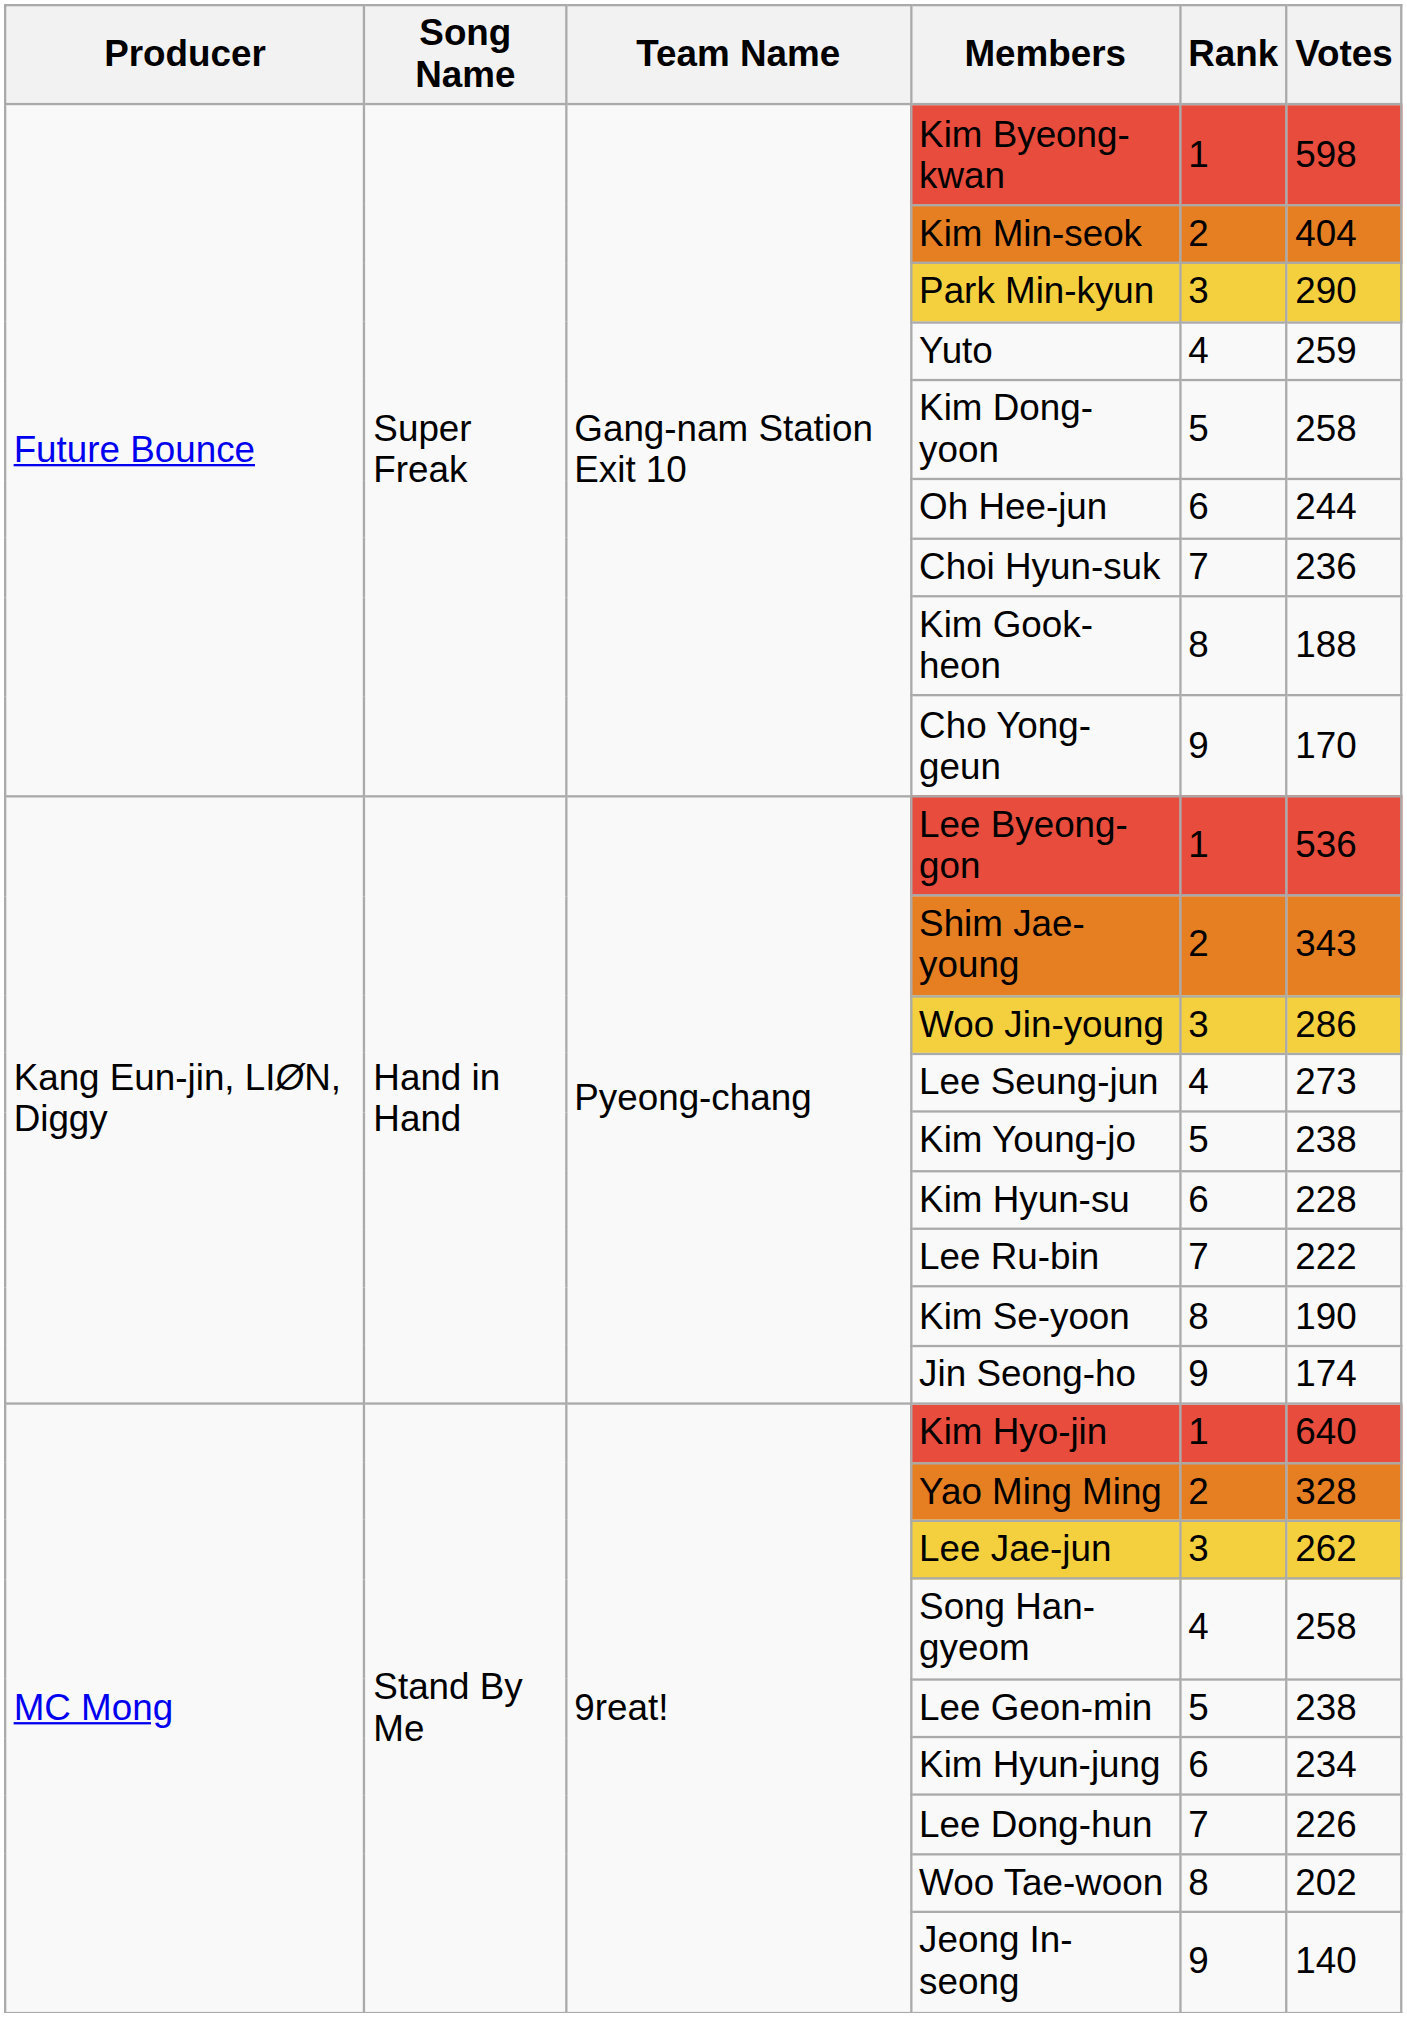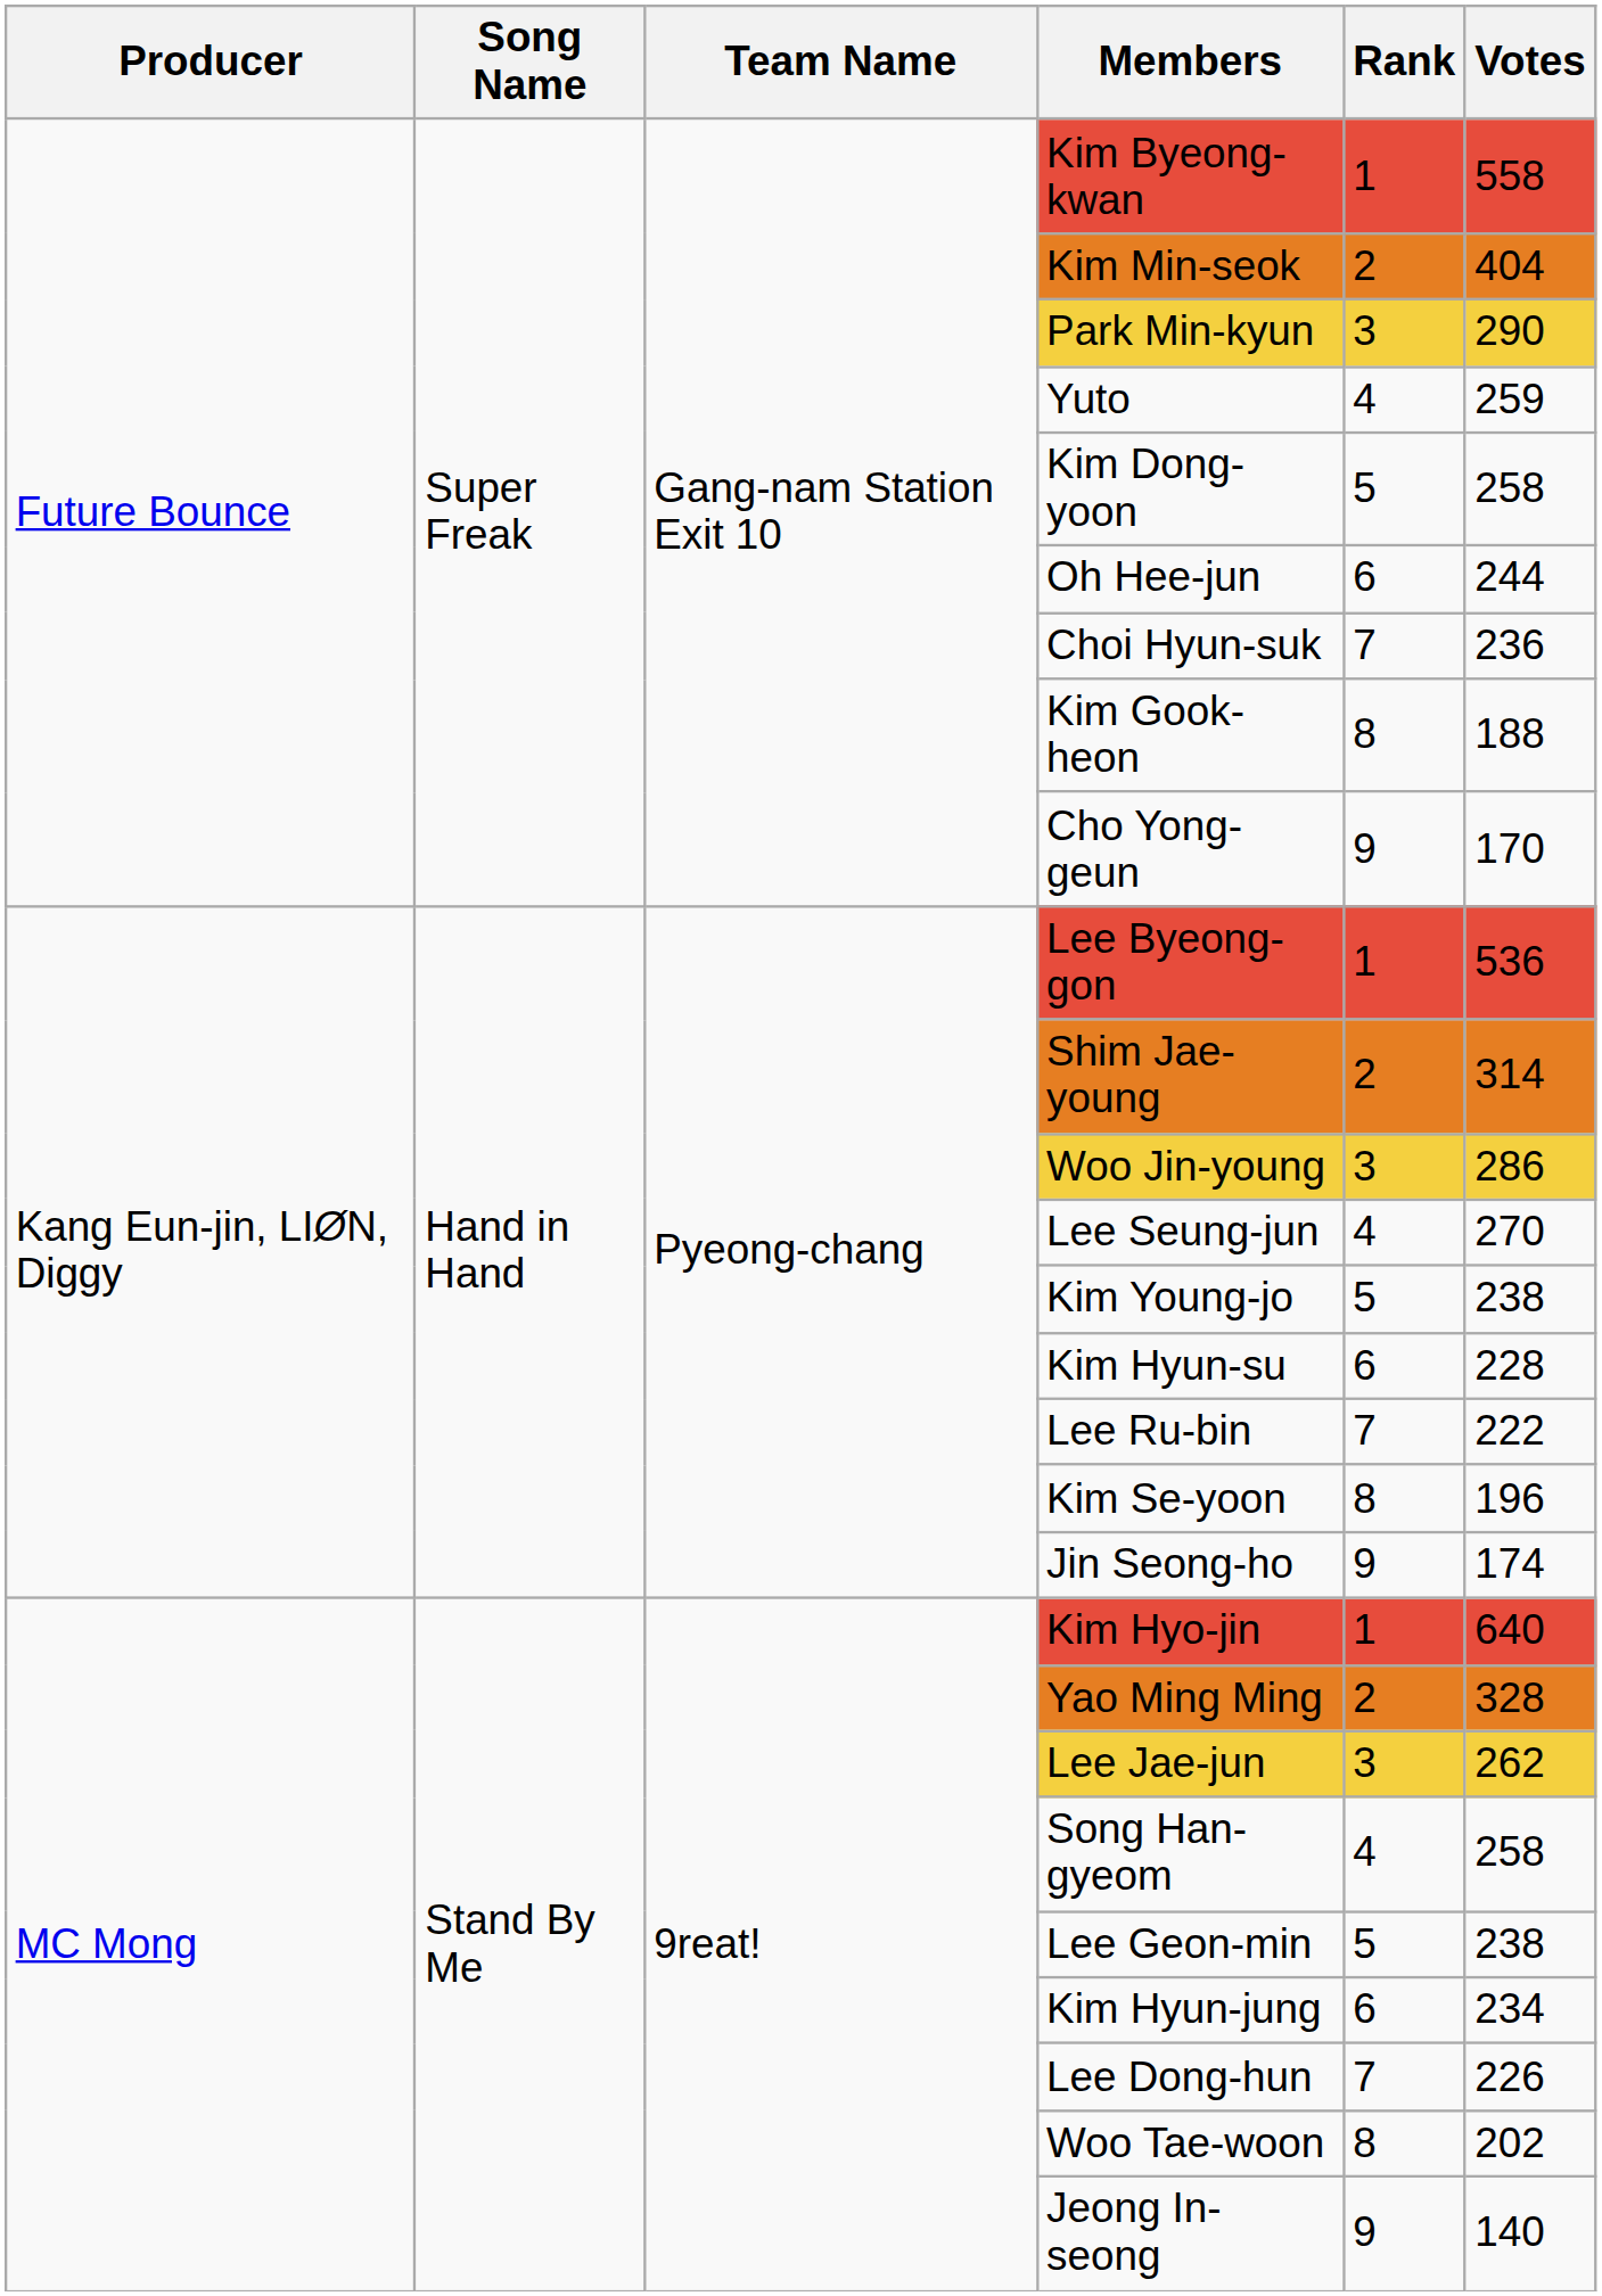 <table class="wikitable sortable">
 <tr>
 <th>Producer</th>
 <th>Song Name</th>
 <th>Team Name</th>
 <th>Members</th>
 <th>Rank</th>
 <th>Votes</th>
 </tr>
 <tr>
 <td rowspan="9"><a href='#'>Future Bounce</a></td>
 <td rowspan="9">Super Freak</td>
 <td rowspan="9">Gang-nam Station Exit 10</td>
 <td style="background:#e74c3c">Kim Byeong-kwan</td>
 <td style="background:#e74c3c">1</td>
-<td style="background:#e74c3c">598</td>
+<td style="background:#e74c3c">558</td>
 </tr>
 <tr>
 <td style="background:#e67e22">Kim Min-seok</td>
 <td style="background:#e67e22">2</td>
 <td style="background:#e67e22">404</td>
 </tr>
 <tr>
 <td style="background:#f4d03f">Park Min-kyun</td>
 <td style="background:#f4d03f">3</td>
 <td style="background:#f4d03f">290</td>
 </tr>
 <tr>
 <td>Yuto</td>
 <td>4</td>
 <td>259</td>
 </tr>
 <tr>
 <td>Kim Dong-yoon</td>
 <td>5</td>
 <td>258</td>
 </tr>
 <tr>
 <td>Oh Hee-jun</td>
 <td>6</td>
 <td>244</td>
 </tr>
 <tr>
 <td>Choi Hyun-suk</td>
 <td>7</td>
 <td>236</td>
 </tr>
 <tr>
 <td>Kim Gook-heon</td>
 <td>8</td>
 <td>188</td>
 </tr>
 <tr>
 <td>Cho Yong-geun</td>
 <td>9</td>
 <td>170</td>
 </tr>
 <tr>
 <td rowspan="9">Kang Eun-jin, LI<em>Ø</em>N, Diggy</td>
 <td rowspan="9">Hand in Hand</td>
 <td rowspan="9">Pyeong-chang</td>
 <td style="background:#e74c3c">Lee Byeong-gon</td>
 <td style="background:#e74c3c">1</td>
 <td style="background:#e74c3c">536</td>
 </tr>
 <tr>
 <td style="background:#e67e22">Shim Jae-young</td>
 <td style="background:#e67e22">2</td>
-<td style="background:#e67e22">343</td>
+<td style="background:#e67e22">314</td>
 </tr>
 <tr>
 <td style="background:#f4d03f">Woo Jin-young</td>
 <td style="background:#f4d03f">3</td>
 <td style="background:#f4d03f">286</td>
 </tr>
 <tr>
 <td>Lee Seung-jun</td>
 <td>4</td>
-<td>273</td>
+<td>270</td>
 </tr>
 <tr>
 <td>Kim Young-jo</td>
 <td>5</td>
 <td>238</td>
 </tr>
 <tr>
 <td>Kim Hyun-su</td>
 <td>6</td>
 <td>228</td>
 </tr>
 <tr>
 <td>Lee Ru-bin</td>
 <td>7</td>
 <td>222</td>
 </tr>
 <tr>
 <td>Kim Se-yoon</td>
 <td>8</td>
-<td>190</td>
+<td>196</td>
 </tr>
 <tr>
 <td>Jin Seong-ho</td>
 <td>9</td>
 <td>174</td>
 </tr>
 <tr>
 <td rowspan="9"><a href='#'>MC Mong</a></td>
 <td rowspan="9">Stand By Me</td>
 <td rowspan="9">9reat!</td>
 <td style="background:#e74c3c">Kim Hyo-jin</td>
 <td style="background:#e74c3c">1</td>
 <td style="background:#e74c3c">640</td>
 </tr>
 <tr>
 <td style="background:#e67e22">Yao Ming Ming</td>
 <td style="background:#e67e22">2</td>
 <td style="background:#e67e22">328</td>
 </tr>
 <tr>
 <td style="background:#f4d03f">Lee Jae-jun</td>
 <td style="background:#f4d03f">3</td>
 <td style="background:#f4d03f">262</td>
 </tr>
 <tr>
 <td>Song Han-gyeom</td>
 <td>4</td>
 <td>258</td>
 </tr>
 <tr>
 <td>Lee Geon-min</td>
 <td>5</td>
 <td>238</td>
 </tr>
 <tr>
 <td>Kim Hyun-jung</td>
 <td>6</td>
 <td>234</td>
 </tr>
 <tr>
 <td>Lee Dong-hun</td>
 <td>7</td>
 <td>226</td>
 </tr>
 <tr>
 <td>Woo Tae-woon</td>
 <td>8</td>
 <td>202</td>
 </tr>
 <tr>
 <td>Jeong In-seong</td>
 <td>9</td>
 <td>140</td>
 </tr>
 </table>
